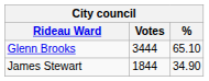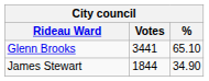 <table class="wikitable">
 <tr>
 <th colspan="3">City council</th>
 </tr>
 <tr>
 <th style="width: 170px"><a href='#'>Rideau Ward</a></th>
 <th style="width: 50px">Votes</th>
 <th style="width: 40px">%</th>
 </tr>
 <tr>
 <td><a href='#'>Glenn Brooks</a></td>
-<td>3444</td>
+<td>3441</td>
 <td>65.10</td>
 </tr>
 <tr>
 <td>James Stewart</td>
 <td>1844</td>
 <td>34.90</td>
 </tr>
 </table>
